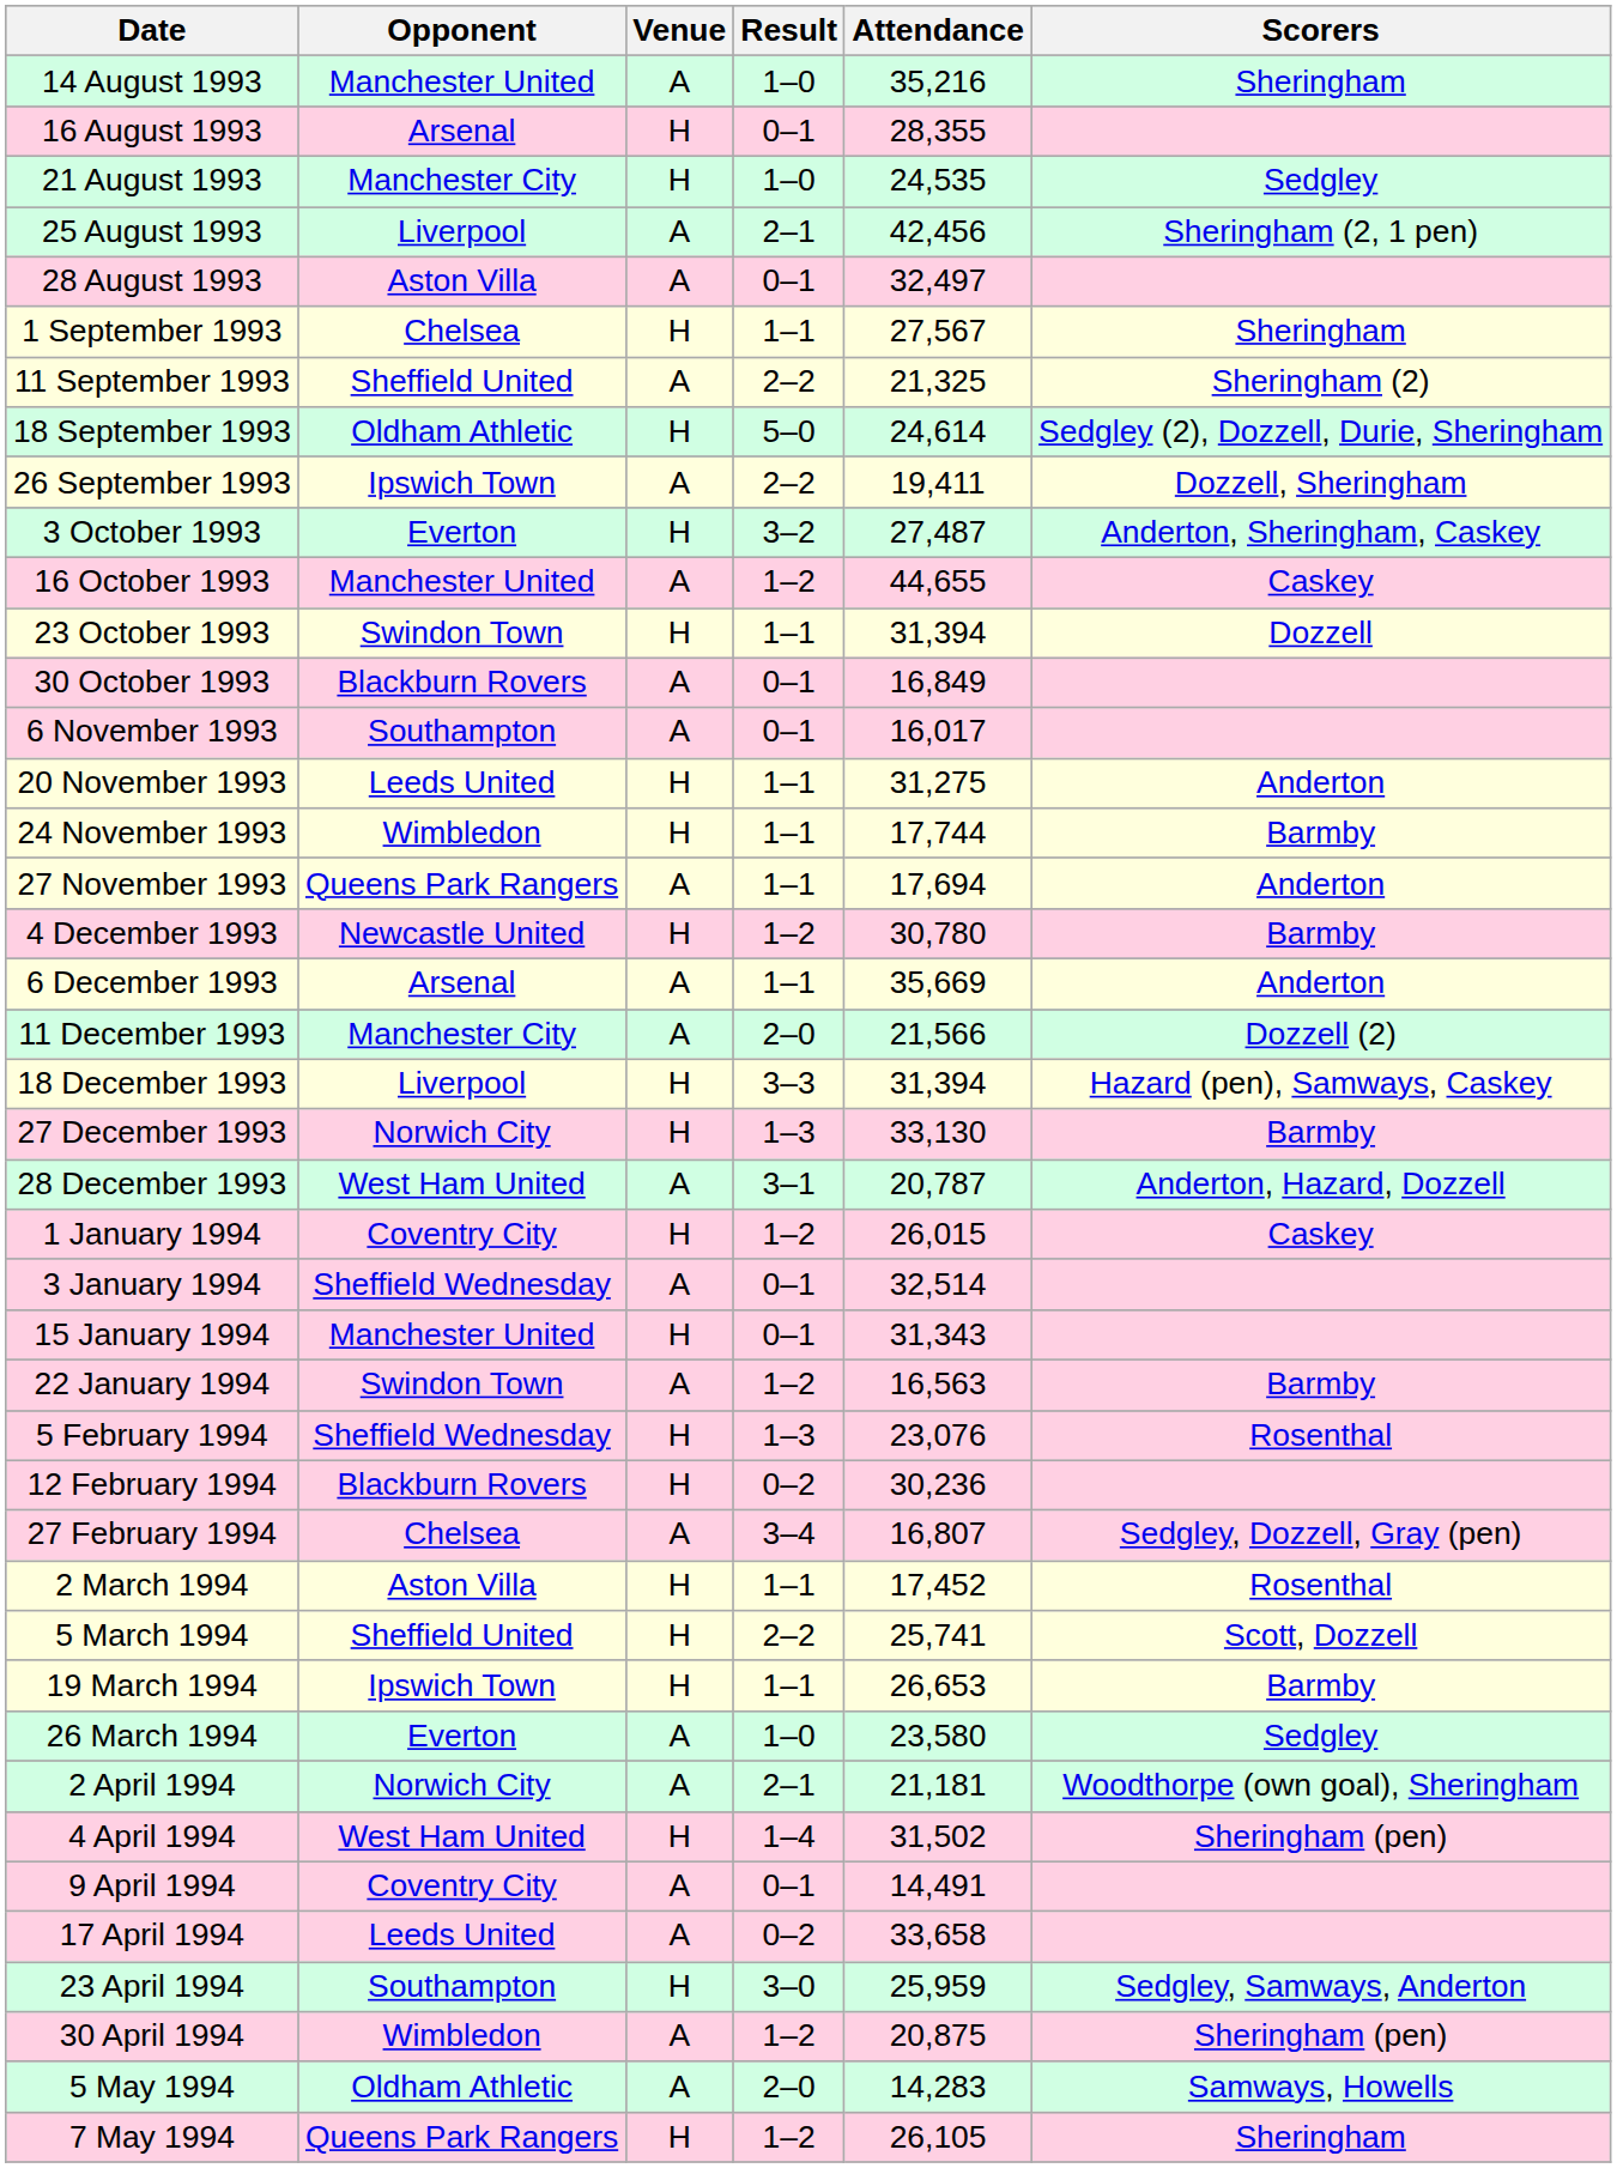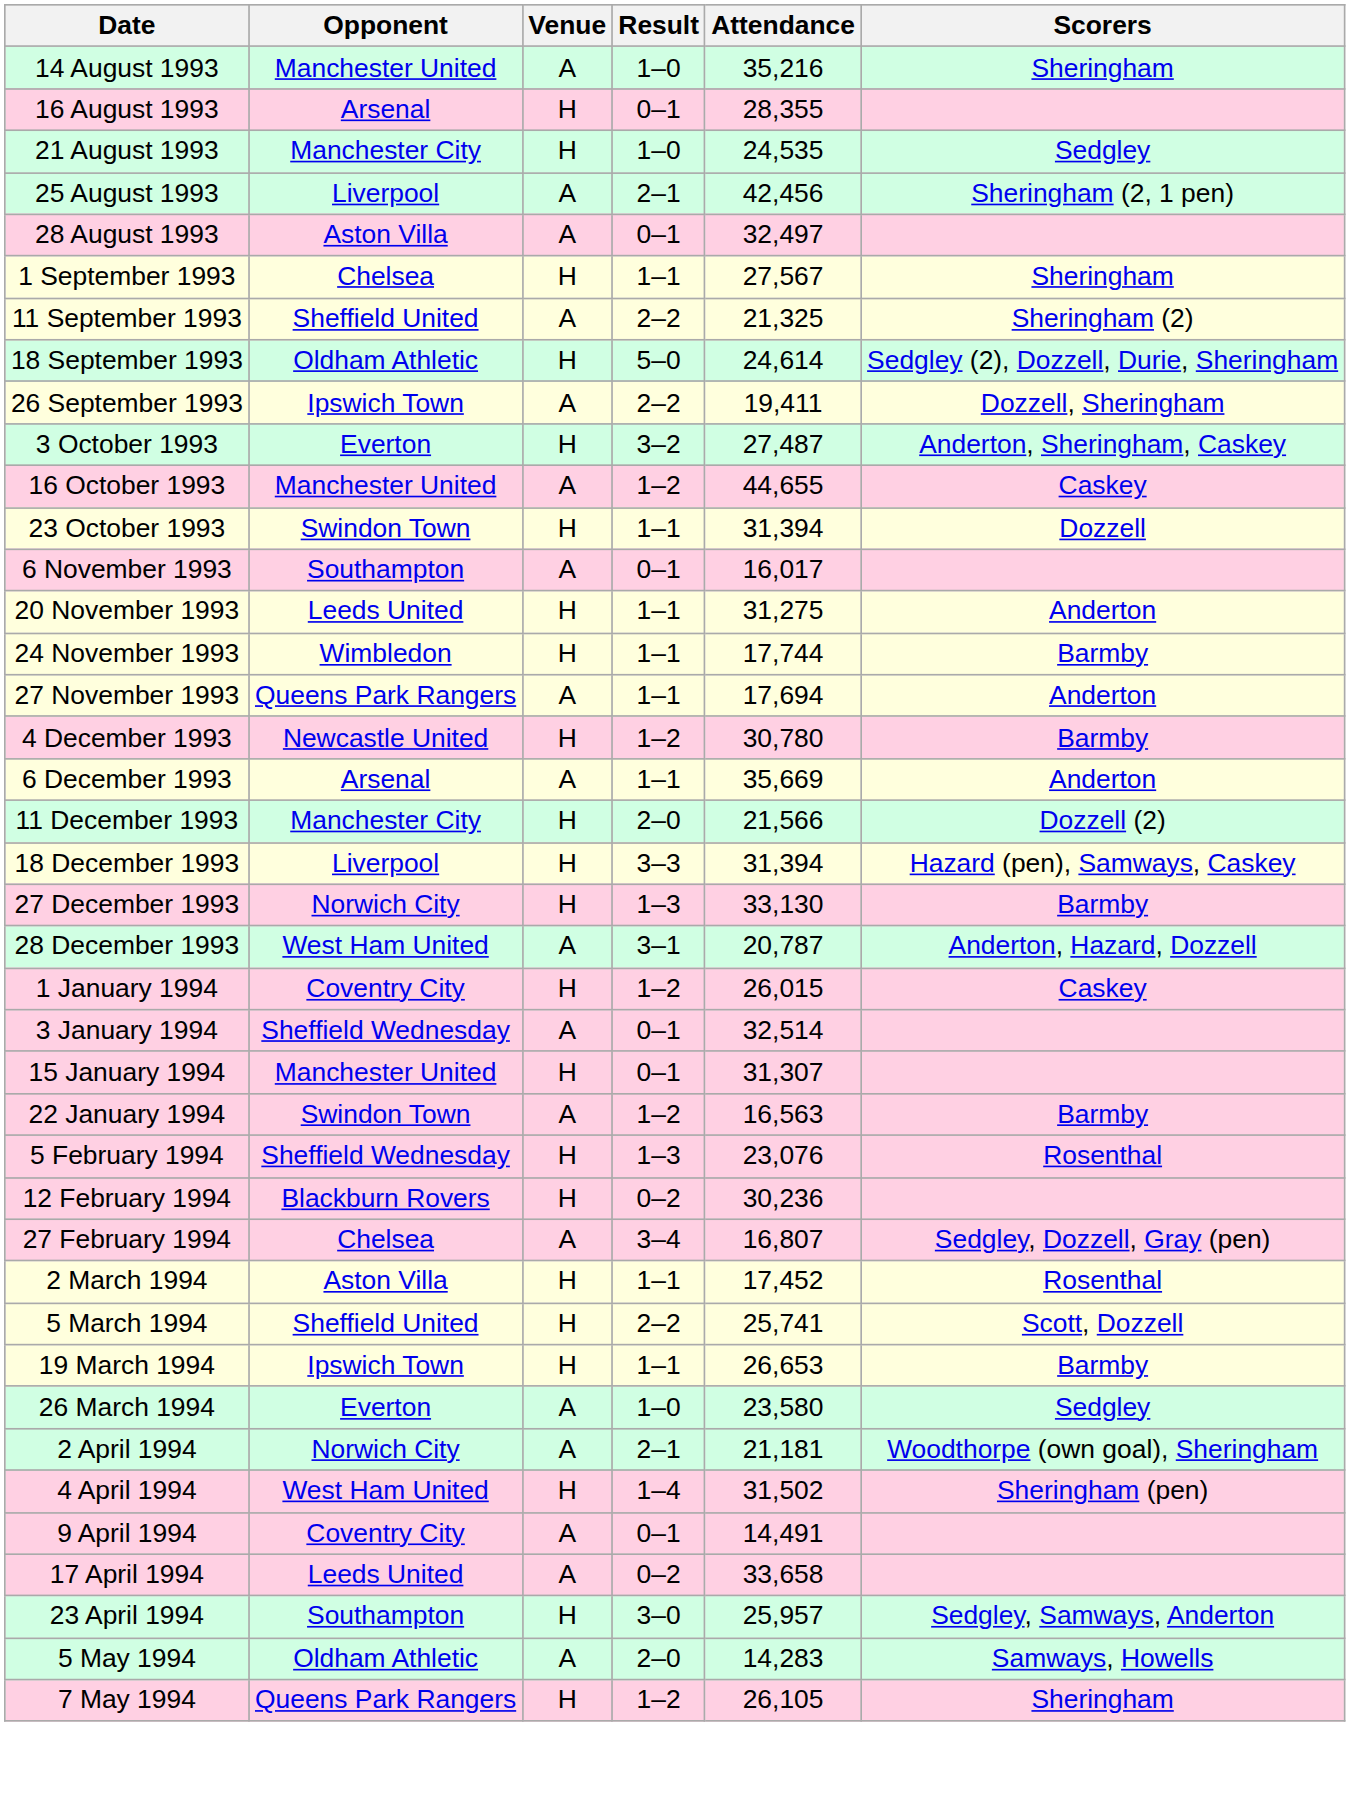 <table class="wikitable sortable" style="text-align:center;">
 <tr>
 <th>Date</th>
 <th>Opponent</th>
 <th>Venue</th>
 <th>Result</th>
 <th>Attendance</th>
 <th>Scorers</th>
 </tr>
 <tr style="background:#d0ffe3;">
 <td>14 August 1993</td>
 <td><a href='#'>Manchester United</a></td>
 <td>A</td>
 <td>1–0</td>
 <td>35,216</td>
 <td><a href='#'>Sheringham</a></td>
 </tr>
 <tr style="background:#ffd0e3;">
 <td>16 August 1993</td>
 <td><a href='#'>Arsenal</a></td>
 <td>H</td>
 <td>0–1</td>
 <td>28,355</td>
 <td></td>
 </tr>
 <tr style="background:#d0ffe3;">
 <td>21 August 1993</td>
 <td><a href='#'>Manchester City</a></td>
 <td>H</td>
 <td>1–0</td>
 <td>24,535</td>
 <td><a href='#'>Sedgley</a></td>
 </tr>
 <tr style="background:#d0ffe3;">
 <td>25 August 1993</td>
 <td><a href='#'>Liverpool</a></td>
 <td>A</td>
 <td>2–1</td>
 <td>42,456</td>
 <td><a href='#'>Sheringham</a> (2, 1 pen)</td>
 </tr>
 <tr style="background:#ffd0e3;">
 <td>28 August 1993</td>
 <td><a href='#'>Aston Villa</a></td>
 <td>A</td>
 <td>0–1</td>
 <td>32,497</td>
 <td></td>
 </tr>
 <tr style="background:#ffffdd;">
 <td>1 September 1993</td>
 <td><a href='#'>Chelsea</a></td>
 <td>H</td>
 <td>1–1</td>
 <td>27,567</td>
 <td><a href='#'>Sheringham</a></td>
 </tr>
 <tr style="background:#ffffdd;">
 <td>11 September 1993</td>
 <td><a href='#'>Sheffield United</a></td>
 <td>A</td>
 <td>2–2</td>
 <td>21,325</td>
 <td><a href='#'>Sheringham</a> (2)</td>
 </tr>
 <tr style="background:#d0ffe3;">
 <td>18 September 1993</td>
 <td><a href='#'>Oldham Athletic</a></td>
 <td>H</td>
 <td>5–0</td>
 <td>24,614</td>
 <td><a href='#'>Sedgley</a> (2), <a href='#'>Dozzell</a>, <a href='#'>Durie</a>, <a href='#'>Sheringham</a></td>
 </tr>
 <tr style="background:#ffffdd;">
 <td>26 September 1993</td>
 <td><a href='#'>Ipswich Town</a></td>
 <td>A</td>
 <td>2–2</td>
 <td>19,411</td>
 <td><a href='#'>Dozzell</a>, <a href='#'>Sheringham</a></td>
 </tr>
 <tr style="background:#d0ffe3;">
 <td>3 October 1993</td>
 <td><a href='#'>Everton</a></td>
 <td>H</td>
 <td>3–2</td>
 <td>27,487</td>
 <td><a href='#'>Anderton</a>, <a href='#'>Sheringham</a>, <a href='#'>Caskey</a></td>
 </tr>
 <tr style="background:#ffd0e3;">
 <td>16 October 1993</td>
 <td><a href='#'>Manchester United</a></td>
 <td>A</td>
 <td>1–2</td>
 <td>44,655</td>
 <td><a href='#'>Caskey</a></td>
 </tr>
 <tr style="background:#ffffdd;">
 <td>23 October 1993</td>
 <td><a href='#'>Swindon Town</a></td>
 <td>H</td>
 <td>1–1</td>
 <td>31,394</td>
 <td><a href='#'>Dozzell</a></td>
 </tr>
 <tr style="background:#ffd0e3;">
-<td>30 October 1993</td>
-<td><a href='#'>Blackburn Rovers</a></td>
-<td>A</td>
-<td>0–1</td>
-<td>16,849</td>
-<td></td>
-</tr>
-<tr style="background:#ffd0e3;">
 <td>6 November 1993</td>
 <td><a href='#'>Southampton</a></td>
 <td>A</td>
 <td>0–1</td>
 <td>16,017</td>
 <td></td>
 </tr>
 <tr style="background:#ffffdd;">
 <td>20 November 1993</td>
 <td><a href='#'>Leeds United</a></td>
 <td>H</td>
 <td>1–1</td>
 <td>31,275</td>
 <td><a href='#'>Anderton</a></td>
 </tr>
 <tr style="background:#ffffdd;">
 <td>24 November 1993</td>
 <td><a href='#'>Wimbledon</a></td>
 <td>H</td>
 <td>1–1</td>
 <td>17,744</td>
 <td><a href='#'>Barmby</a></td>
 </tr>
 <tr style="background:#ffffdd;">
 <td>27 November 1993</td>
 <td><a href='#'>Queens Park Rangers</a></td>
 <td>A</td>
 <td>1–1</td>
 <td>17,694</td>
 <td><a href='#'>Anderton</a></td>
 </tr>
 <tr style="background:#ffd0e3;">
 <td>4 December 1993</td>
 <td><a href='#'>Newcastle United</a></td>
 <td>H</td>
 <td>1–2</td>
 <td>30,780</td>
 <td><a href='#'>Barmby</a></td>
 </tr>
 <tr style="background:#ffffdd;">
 <td>6 December 1993</td>
 <td><a href='#'>Arsenal</a></td>
 <td>A</td>
 <td>1–1</td>
 <td>35,669</td>
 <td><a href='#'>Anderton</a></td>
 </tr>
 <tr style="background:#d0ffe3;">
 <td>11 December 1993</td>
 <td><a href='#'>Manchester City</a></td>
-<td>A</td>
+<td>H</td>
 <td>2–0</td>
 <td>21,566</td>
 <td><a href='#'>Dozzell</a> (2)</td>
 </tr>
 <tr style="background:#ffffdd;">
 <td>18 December 1993</td>
 <td><a href='#'>Liverpool</a></td>
 <td>H</td>
 <td>3–3</td>
 <td>31,394</td>
 <td><a href='#'>Hazard</a> (pen), <a href='#'>Samways</a>, <a href='#'>Caskey</a></td>
 </tr>
 <tr style="background:#ffd0e3;">
 <td>27 December 1993</td>
 <td><a href='#'>Norwich City</a></td>
 <td>H</td>
 <td>1–3</td>
 <td>33,130</td>
 <td><a href='#'>Barmby</a></td>
 </tr>
 <tr style="background:#d0ffe3;">
 <td>28 December 1993</td>
 <td><a href='#'>West Ham United</a></td>
 <td>A</td>
 <td>3–1</td>
 <td>20,787</td>
 <td><a href='#'>Anderton</a>, <a href='#'>Hazard</a>, <a href='#'>Dozzell</a></td>
 </tr>
 <tr style="background:#ffd0e3;">
 <td>1 January 1994</td>
 <td><a href='#'>Coventry City</a></td>
 <td>H</td>
 <td>1–2</td>
 <td>26,015</td>
 <td><a href='#'>Caskey</a></td>
 </tr>
 <tr style="background:#ffd0e3;">
 <td>3 January 1994</td>
 <td><a href='#'>Sheffield Wednesday</a></td>
 <td>A</td>
 <td>0–1</td>
 <td>32,514</td>
 <td></td>
 </tr>
 <tr style="background:#ffd0e3;">
 <td>15 January 1994</td>
 <td><a href='#'>Manchester United</a></td>
 <td>H</td>
 <td>0–1</td>
-<td>31,343</td>
+<td>31,307</td>
 <td></td>
 </tr>
 <tr style="background:#ffd0e3;">
 <td>22 January 1994</td>
 <td><a href='#'>Swindon Town</a></td>
 <td>A</td>
 <td>1–2</td>
 <td>16,563</td>
 <td><a href='#'>Barmby</a></td>
 </tr>
 <tr style="background:#ffd0e3;">
 <td>5 February 1994</td>
 <td><a href='#'>Sheffield Wednesday</a></td>
 <td>H</td>
 <td>1–3</td>
 <td>23,076</td>
 <td><a href='#'>Rosenthal</a></td>
 </tr>
 <tr style="background:#ffd0e3;">
 <td>12 February 1994</td>
 <td><a href='#'>Blackburn Rovers</a></td>
 <td>H</td>
 <td>0–2</td>
 <td>30,236</td>
 <td></td>
 </tr>
 <tr style="background:#ffd0e3;">
 <td>27 February 1994</td>
 <td><a href='#'>Chelsea</a></td>
 <td>A</td>
 <td>3–4</td>
 <td>16,807</td>
 <td><a href='#'>Sedgley</a>, <a href='#'>Dozzell</a>, <a href='#'>Gray</a> (pen)</td>
 </tr>
 <tr style="background:#ffffdd;">
 <td>2 March 1994</td>
 <td><a href='#'>Aston Villa</a></td>
 <td>H</td>
 <td>1–1</td>
 <td>17,452</td>
 <td><a href='#'>Rosenthal</a></td>
 </tr>
 <tr style="background:#ffffdd;">
 <td>5 March 1994</td>
 <td><a href='#'>Sheffield United</a></td>
 <td>H</td>
 <td>2–2</td>
 <td>25,741</td>
 <td><a href='#'>Scott</a>, <a href='#'>Dozzell</a></td>
 </tr>
 <tr style="background:#ffffdd;">
 <td>19 March 1994</td>
 <td><a href='#'>Ipswich Town</a></td>
 <td>H</td>
 <td>1–1</td>
 <td>26,653</td>
 <td><a href='#'>Barmby</a></td>
 </tr>
 <tr style="background:#d0ffe3;">
 <td>26 March 1994</td>
 <td><a href='#'>Everton</a></td>
 <td>A</td>
 <td>1–0</td>
 <td>23,580</td>
 <td><a href='#'>Sedgley</a></td>
 </tr>
 <tr style="background:#d0ffe3;">
 <td>2 April 1994</td>
 <td><a href='#'>Norwich City</a></td>
 <td>A</td>
 <td>2–1</td>
 <td>21,181</td>
 <td><a href='#'>Woodthorpe</a> (own goal), <a href='#'>Sheringham</a></td>
 </tr>
 <tr style="background:#ffd0e3;">
 <td>4 April 1994</td>
 <td><a href='#'>West Ham United</a></td>
 <td>H</td>
 <td>1–4</td>
 <td>31,502</td>
 <td><a href='#'>Sheringham</a> (pen)</td>
 </tr>
 <tr style="background:#ffd0e3;">
 <td>9 April 1994</td>
 <td><a href='#'>Coventry City</a></td>
 <td>A</td>
 <td>0–1</td>
 <td>14,491</td>
 <td></td>
 </tr>
 <tr style="background:#ffd0e3;">
 <td>17 April 1994</td>
 <td><a href='#'>Leeds United</a></td>
 <td>A</td>
 <td>0–2</td>
 <td>33,658</td>
 <td></td>
 </tr>
 <tr style="background:#d0ffe3;">
 <td>23 April 1994</td>
 <td><a href='#'>Southampton</a></td>
 <td>H</td>
 <td>3–0</td>
-<td>25,959</td>
+<td>25,957</td>
 <td><a href='#'>Sedgley</a>, <a href='#'>Samways</a>, <a href='#'>Anderton</a></td>
-</tr>
-<tr style="background:#ffd0e3;">
-<td>30 April 1994</td>
-<td><a href='#'>Wimbledon</a></td>
-<td>A</td>
-<td>1–2</td>
-<td>20,875</td>
-<td><a href='#'>Sheringham</a> (pen)</td>
 </tr>
 <tr style="background:#d0ffe3;">
 <td>5 May 1994</td>
 <td><a href='#'>Oldham Athletic</a></td>
 <td>A</td>
 <td>2–0</td>
 <td>14,283</td>
 <td><a href='#'>Samways</a>, <a href='#'>Howells</a></td>
 </tr>
 <tr style="background:#ffd0e3;">
 <td>7 May 1994</td>
 <td><a href='#'>Queens Park Rangers</a></td>
 <td>H</td>
 <td>1–2</td>
 <td>26,105</td>
 <td><a href='#'>Sheringham</a></td>
 </tr>
 </table>
